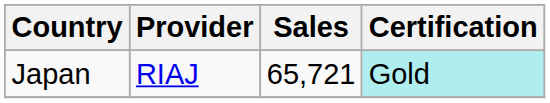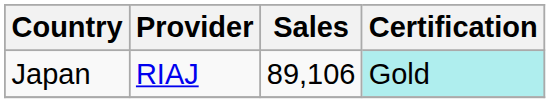 <table class="wikitable" border="1">
 <tr>
 <th>Country</th>
 <th>Provider</th>
 <th>Sales</th>
 <th>Certification</th>
 </tr>
 <tr>
 <td>Japan</td>
 <td><a href='#'>RIAJ</a></td>
-<td>65,721</td>
+<td>89,106</td>
 <td style="background: paleturquoise;">Gold</td>
 </tr>
 <tr>
 </tr>
 </table>
